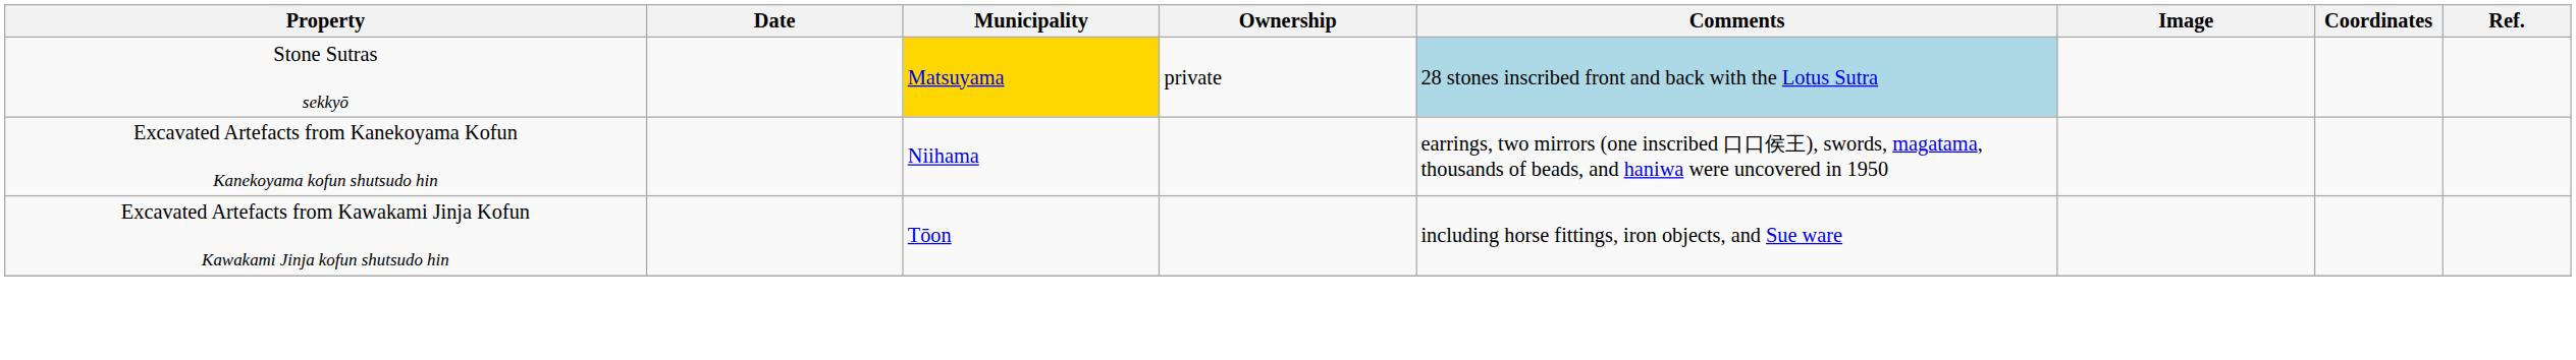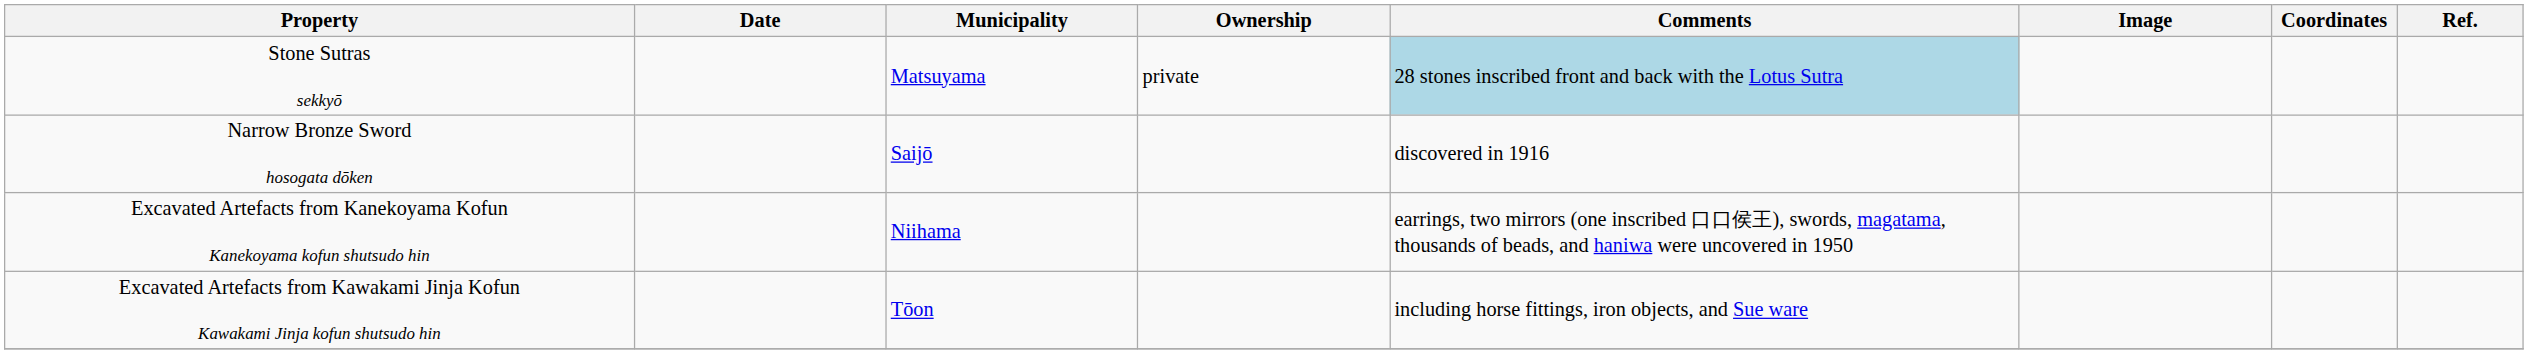 <table class="wikitable sortable"  style="width:100%;">
 <tr>
 <th width="25%" align="left">Property</th>
 <th width="10%" align="left">Date</th>
 <th width="10%" align="left">Municipality</th>
 <th width="10%" align="left">Ownership</th>
 <th width="25%" align="left" class="unsortable">Comments</th>
 <th width="10%" align="left" class="unsortable">Image</th>
 <th width="5%" align="left" class="unsortable">Coordinates</th>
 <th width="5%" align="left" class="unsortable">Ref.</th>
 </tr>
 <tr>
 <td align="center">Stone Sutras<br><br><small><em>sekkyō</em></small></td>
 <td></td>
-<td style="background: gold;"><a href='#'>Matsuyama</a></td>
+<td><a href='#'>Matsuyama</a></td>
 <td>private</td>
 <td style="background: lightblue;">28 stones inscribed front and back with the <a href='#'>Lotus Sutra</a></td>
+<td></td>
+<td></td>
+<td></td>
+</tr>
+<tr>
+<td align="center">Narrow Bronze Sword<br><br><small><em>hosogata dōken</em></small></td>
+<td></td>
+<td><a href='#'>Saijō</a></td>
+<td></td>
+<td>discovered in 1916</td>
 <td></td>
 <td></td>
 <td></td>
 </tr>
 <tr>
 <td align="center">Excavated Artefacts from Kanekoyama Kofun<br><br><small><em>Kanekoyama kofun shutsudo hin</em></small></td>
 <td></td>
 <td><a href='#'>Niihama</a></td>
 <td></td>
 <td>earrings, two mirrors (one inscribed 口口侯王), swords, <a href='#'>magatama</a>, thousands of beads, and <a href='#'>haniwa</a> were uncovered in 1950</td>
 <td></td>
 <td></td>
 <td></td>
 </tr>
 <tr>
 <td align="center">Excavated Artefacts from Kawakami Jinja Kofun<br><br><small><em>Kawakami Jinja kofun shutsudo hin</em></small></td>
 <td></td>
 <td><a href='#'>Tōon</a></td>
 <td></td>
 <td>including horse fittings, iron objects, and <a href='#'>Sue ware</a></td>
 <td></td>
 <td></td>
 <td></td>
 </tr>
 <tr>
 </tr>
 </table>
